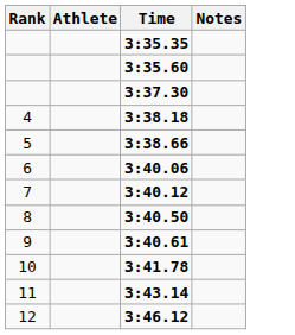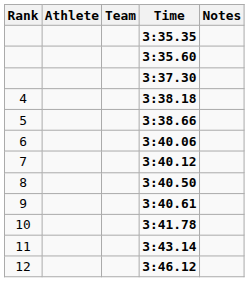 <table class="wikitable sortable" style="text-align:center">
 <tr>
 <th>Rank</th>
 <th>Athlete</th>
+<th>Team</th>
 <th>Time</th>
 <th>Notes</th>
 </tr>
 <tr>
 <td></td>
 <td align=left></td>
+<td></td>
 <td><strong>3:35.35</strong></td>
 <td></td>
 </tr>
 <tr>
 <td></td>
 <td align=left></td>
+<td></td>
 <td><strong>3:35.60</strong></td>
 <td></td>
 </tr>
 <tr>
 <td></td>
 <td align=left></td>
+<td></td>
 <td><strong>3:37.30</strong></td>
 <td></td>
 </tr>
 <tr>
 <td>4</td>
 <td align=left></td>
+<td></td>
 <td><strong>3:38.18</strong></td>
 <td></td>
 </tr>
 <tr>
 <td>5</td>
 <td align=left></td>
+<td></td>
 <td><strong>3:38.66</strong></td>
 <td></td>
 </tr>
 <tr>
 <td>6</td>
 <td align=left></td>
+<td></td>
 <td><strong>3:40.06</strong></td>
 <td></td>
 </tr>
 <tr>
 <td>7</td>
 <td align=left></td>
+<td></td>
 <td><strong>3:40.12</strong></td>
 <td></td>
 </tr>
 <tr>
 <td>8</td>
 <td align=left></td>
+<td></td>
 <td><strong>3:40.50</strong></td>
 <td></td>
 </tr>
 <tr>
 <td>9</td>
 <td align=left></td>
+<td></td>
 <td><strong>3:40.61</strong></td>
 <td></td>
 </tr>
 <tr>
 <td>10</td>
 <td align=left></td>
+<td></td>
 <td><strong>3:41.78</strong></td>
 <td></td>
 </tr>
 <tr>
 <td>11</td>
 <td align=left></td>
+<td></td>
 <td><strong>3:43.14</strong></td>
 <td></td>
 </tr>
 <tr>
 <td>12</td>
 <td align=left></td>
+<td></td>
 <td><strong>3:46.12</strong></td>
 <td></td>
 </tr>
 </table>
